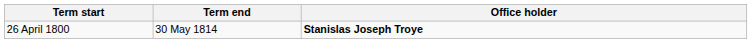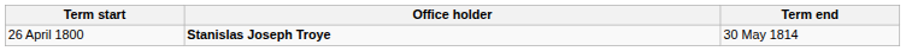 <table class="wikitable" style="width: 70%;">
 <tr>
 <th align="left" style="width: 20%;">Term start</th>
+<th align="left">Office holder</th>
 <th align="left" style="width: 20%;">Term end</th>
-<th align="left">Office holder</th>
 </tr>
 <tr valign="top">
 <td>26 April 1800</td>
+<td><strong>Stanislas Joseph Troye</strong></td>
 <td>30 May 1814</td>
-<td><strong>Stanislas Joseph Troye</strong></td>
 </tr>
 </table>
